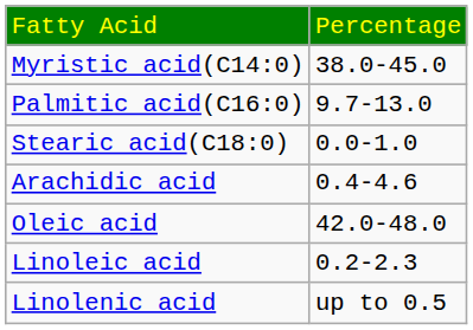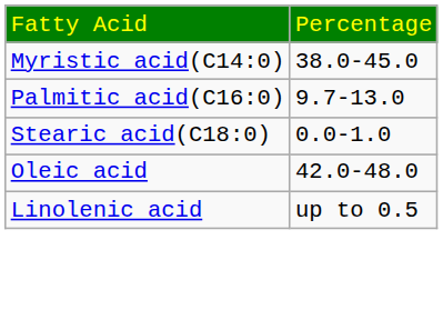 <table class="wikitable">
 <tr style="background:green; color:yellow;" align="centre">
 <td>Fatty Acid</td>
 <td>Percentage</td>
 </tr>
 <tr>
 <td><a href='#'>Myristic acid</a>(C14:0)</td>
 <td>38.0-45.0</td>
 </tr>
 <tr>
 <td><a href='#'>Palmitic acid</a>(C16:0)</td>
 <td>9.7-13.0</td>
 </tr>
 <tr>
 <td><a href='#'>Stearic acid</a>(C18:0)</td>
 <td>0.0-1.0</td>
 </tr>
 <tr>
-<td><a href='#'>Arachidic acid</a></td>
-<td>0.4-4.6</td>
-</tr>
-<tr>
 <td><a href='#'>Oleic acid</a></td>
 <td>42.0-48.0</td>
-</tr>
-<tr>
-<td><a href='#'>Linoleic acid</a></td>
-<td>0.2-2.3</td>
 </tr>
 <tr>
 <td><a href='#'>Linolenic acid</a></td>
 <td>up to 0.5</td>
 </tr>
 </table>
